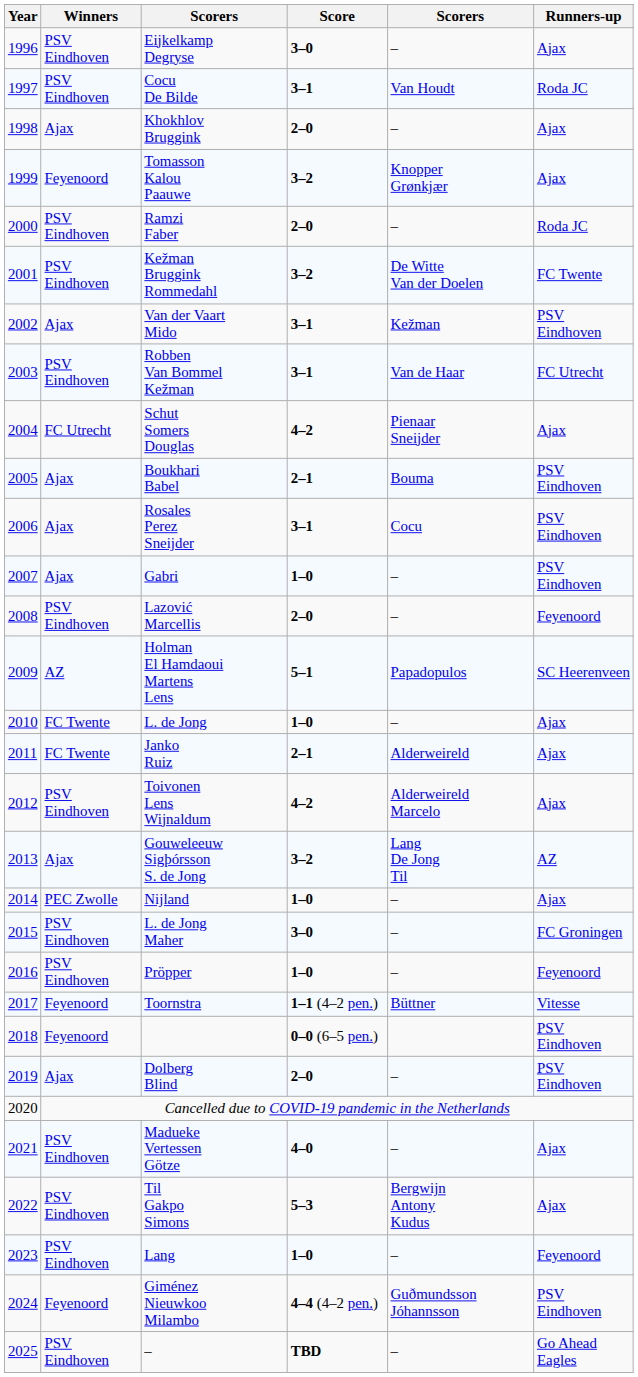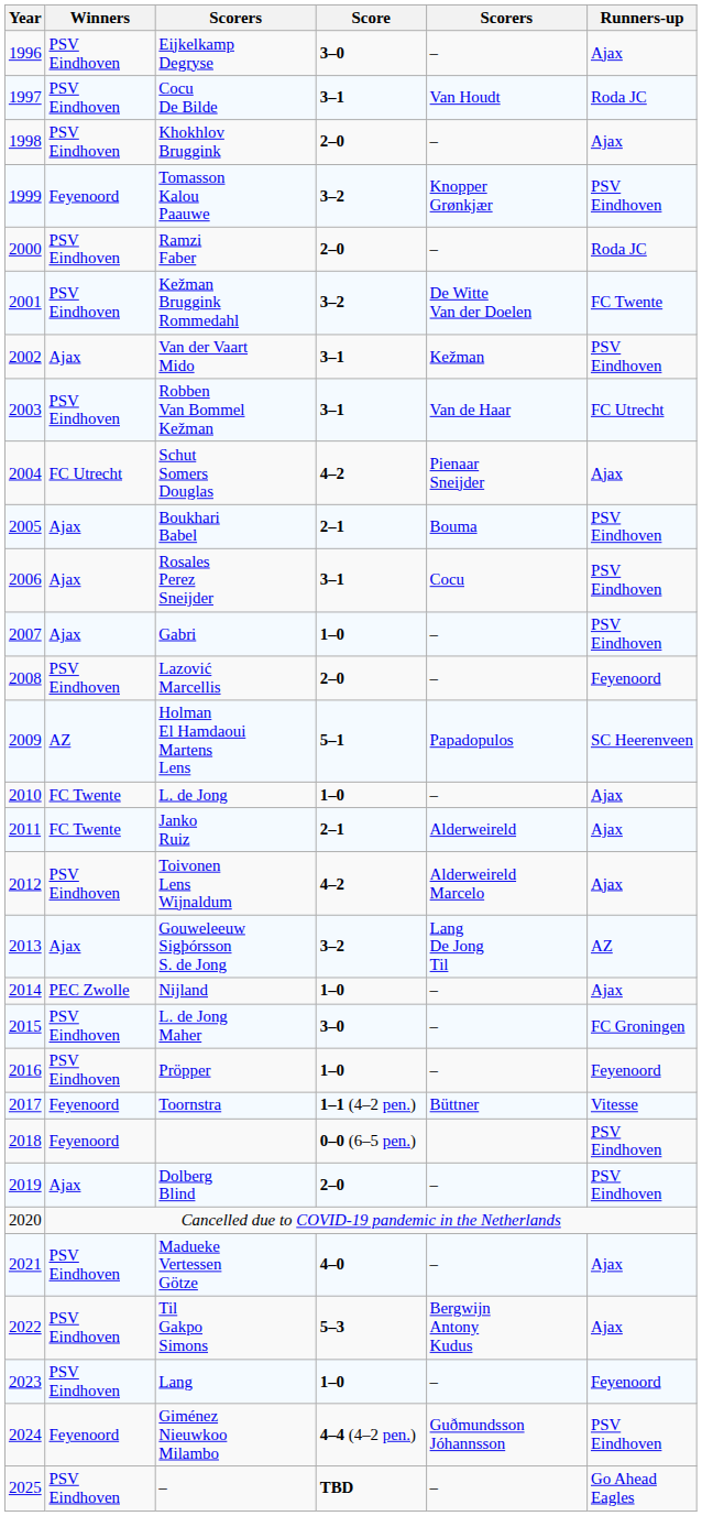 <table class="wikitable">
 <tr>
 <th width=30>Year</th>
 <th width=100>Winners</th>
 <th width=150>Scorers</th>
 <th width=100>Score</th>
 <th width=150>Scorers</th>
 <th width=100>Runners-up</th>
 </tr>
 <tr>
 <td><a href='#'>1996</a></td>
 <td><a href='#'>PSV Eindhoven</a></td>
 <td><a href='#'>Eijkelkamp</a> <br><a href='#'>Degryse</a> </td>
 <td><strong>3–0</strong></td>
 <td>–</td>
 <td><a href='#'>Ajax</a></td>
 </tr>
 <tr bgcolor=#F4FAFF>
 <td><a href='#'>1997</a></td>
 <td><a href='#'>PSV Eindhoven</a></td>
 <td><a href='#'>Cocu</a>  <br><a href='#'>De Bilde</a> </td>
 <td><strong>3–1</strong></td>
 <td><a href='#'>Van Houdt</a> </td>
 <td><a href='#'>Roda JC</a></td>
 </tr>
 <tr>
 <td><a href='#'>1998</a></td>
-<td><a href='#'>Ajax</a></td>
+<td><a href='#'>PSV Eindhoven</a></td>
 <td><a href='#'>Khokhlov</a>  <br><a href='#'>Bruggink</a> </td>
 <td><strong>2–0</strong></td>
 <td>–</td>
 <td><a href='#'>Ajax</a></td>
 </tr>
 <tr bgcolor=#F4FAFF>
 <td><a href='#'>1999</a></td>
 <td><a href='#'>Feyenoord</a></td>
 <td><a href='#'>Tomasson</a> <br><a href='#'>Kalou</a> <br><a href='#'>Paauwe</a> </td>
 <td><strong>3–2</strong></td>
 <td><a href='#'>Knopper</a> <br><a href='#'>Grønkjær</a> </td>
-<td><a href='#'>Ajax</a></td>
+<td><a href='#'>PSV Eindhoven</a></td>
 </tr>
 <tr>
 <td><a href='#'>2000</a></td>
 <td><a href='#'>PSV Eindhoven</a></td>
 <td><a href='#'>Ramzi</a> <br><a href='#'>Faber</a> </td>
 <td><strong>2–0</strong></td>
 <td>–</td>
 <td><a href='#'>Roda JC</a></td>
 </tr>
 <tr bgcolor=#F4FAFF>
 <td><a href='#'>2001</a></td>
 <td><a href='#'>PSV Eindhoven</a></td>
 <td><a href='#'>Kežman</a> <br><a href='#'>Bruggink</a> <br><a href='#'>Rommedahl</a> </td>
 <td><strong>3–2</strong></td>
 <td><a href='#'>De Witte</a> <br> <a href='#'>Van der Doelen</a> </td>
 <td><a href='#'>FC Twente</a></td>
 </tr>
 <tr>
 <td><a href='#'>2002</a></td>
 <td><a href='#'>Ajax</a></td>
 <td><a href='#'>Van der Vaart</a> <br><a href='#'>Mido</a> </td>
 <td><strong>3–1</strong></td>
 <td><a href='#'>Kežman</a> </td>
 <td><a href='#'>PSV Eindhoven</a></td>
 </tr>
 <tr bgcolor=#F4FAFF>
 <td><a href='#'>2003</a></td>
 <td><a href='#'>PSV Eindhoven</a></td>
 <td><a href='#'>Robben</a> <br><a href='#'>Van Bommel</a> <br><a href='#'>Kežman</a> </td>
 <td><strong>3–1</strong></td>
 <td><a href='#'>Van de Haar</a> </td>
 <td><a href='#'>FC Utrecht</a></td>
 </tr>
 <tr>
 <td><a href='#'>2004</a></td>
 <td><a href='#'>FC Utrecht</a></td>
 <td><a href='#'>Schut</a> <br><a href='#'>Somers</a> <br><a href='#'>Douglas</a> </td>
 <td><strong>4–2</strong></td>
 <td><a href='#'>Pienaar</a> <br><a href='#'>Sneijder</a> </td>
 <td><a href='#'>Ajax</a></td>
 </tr>
 <tr bgcolor=#F4FAFF>
 <td><a href='#'>2005</a></td>
 <td><a href='#'>Ajax</a></td>
 <td><a href='#'>Boukhari</a> <br><a href='#'>Babel</a> </td>
 <td><strong>2–1</strong></td>
 <td><a href='#'>Bouma</a> </td>
 <td><a href='#'>PSV Eindhoven</a></td>
 </tr>
 <tr>
 <td><a href='#'>2006</a></td>
 <td><a href='#'>Ajax</a></td>
 <td><a href='#'>Rosales</a> <br><a href='#'>Perez</a> <br><a href='#'>Sneijder</a> </td>
 <td><strong>3–1</strong></td>
 <td><a href='#'>Cocu</a> </td>
 <td><a href='#'>PSV Eindhoven</a></td>
 </tr>
 <tr bgcolor=#F4FAFF>
 <td><a href='#'>2007</a></td>
 <td><a href='#'>Ajax</a></td>
 <td><a href='#'>Gabri</a> </td>
 <td><strong>1–0</strong></td>
 <td>–</td>
 <td><a href='#'>PSV Eindhoven</a></td>
 </tr>
 <tr>
 <td><a href='#'>2008</a></td>
 <td><a href='#'>PSV Eindhoven</a></td>
 <td><a href='#'>Lazović</a> <br><a href='#'>Marcellis</a> </td>
 <td><strong>2–0</strong></td>
 <td>–</td>
 <td><a href='#'>Feyenoord</a></td>
 </tr>
 <tr bgcolor=#F4FAFF>
 <td><a href='#'>2009</a></td>
 <td><a href='#'>AZ</a></td>
 <td><a href='#'>Holman</a> <br><a href='#'>El Hamdaoui</a> <br><a href='#'>Martens</a> <br><a href='#'>Lens</a> </td>
 <td><strong>5–1</strong></td>
 <td><a href='#'>Papadopulos</a> </td>
 <td><a href='#'>SC Heerenveen</a></td>
 </tr>
 <tr>
 <td><a href='#'>2010</a></td>
 <td><a href='#'>FC Twente</a></td>
 <td><a href='#'>L. de Jong</a> </td>
 <td><strong>1–0</strong></td>
 <td>–</td>
 <td><a href='#'>Ajax</a></td>
 </tr>
 <tr bgcolor=#F4FAFF>
 <td><a href='#'>2011</a></td>
 <td><a href='#'>FC Twente</a></td>
 <td><a href='#'>Janko</a>  <br> <a href='#'>Ruiz</a> </td>
 <td><strong>2–1</strong></td>
 <td><a href='#'>Alderweireld</a> </td>
 <td><a href='#'>Ajax</a></td>
 </tr>
 <tr>
 <td><a href='#'>2012</a></td>
 <td><a href='#'>PSV Eindhoven</a></td>
 <td><a href='#'>Toivonen</a>  <br> <a href='#'>Lens</a> <br> <a href='#'>Wijnaldum</a> </td>
 <td><strong>4–2</strong></td>
 <td><a href='#'>Alderweireld</a> <br><a href='#'>Marcelo</a> </td>
 <td><a href='#'>Ajax</a></td>
 </tr>
 <tr bgcolor=#F4FAFF>
 <td><a href='#'>2013</a></td>
 <td><a href='#'>Ajax</a></td>
 <td><a href='#'>Gouweleeuw</a> <br><a href='#'>Sigþórsson</a> <br><a href='#'>S. de Jong</a> </td>
 <td><strong>3–2</strong> </td>
 <td><a href='#'>Lang</a><br><a href='#'>De Jong</a> <br><a href='#'>Til</a> </td>
 <td><a href='#'>AZ</a></td>
 </tr>
 <tr>
 <td><a href='#'>2014</a></td>
 <td><a href='#'>PEC Zwolle</a></td>
 <td><a href='#'>Nijland</a> </td>
 <td><strong>1–0</strong></td>
 <td>–</td>
 <td><a href='#'>Ajax</a></td>
 </tr>
 <tr bgcolor=#F4FAFF>
 <td><a href='#'>2015</a></td>
 <td><a href='#'>PSV Eindhoven</a></td>
 <td><a href='#'>L. de Jong</a> <br><a href='#'>Maher</a> </td>
 <td><strong>3–0</strong></td>
 <td>–</td>
 <td><a href='#'>FC Groningen</a></td>
 </tr>
 <tr>
 <td><a href='#'>2016</a></td>
 <td><a href='#'>PSV Eindhoven</a></td>
 <td><a href='#'>Pröpper</a> </td>
 <td><strong>1–0</strong></td>
 <td>–</td>
 <td><a href='#'>Feyenoord</a></td>
 </tr>
 <tr bgcolor=#F4FAFF>
 <td><a href='#'>2017</a></td>
 <td><a href='#'>Feyenoord</a></td>
 <td><a href='#'>Toornstra</a> </td>
 <td><strong>1–1</strong> (4–2 <a href='#'>pen.</a>)</td>
 <td><a href='#'>Büttner</a> </td>
 <td><a href='#'>Vitesse</a></td>
 </tr>
 <tr>
 <td><a href='#'>2018</a></td>
 <td><a href='#'>Feyenoord</a></td>
 <td></td>
 <td><strong>0–0</strong> (6–5 <a href='#'>pen.</a>)</td>
 <td></td>
 <td><a href='#'>PSV Eindhoven</a></td>
 </tr>
 <tr bgcolor=#F4FAFF>
 <td><a href='#'>2019</a></td>
 <td><a href='#'>Ajax</a></td>
 <td><a href='#'>Dolberg</a> <br><a href='#'>Blind</a> </td>
 <td><strong>2–0</strong></td>
 <td>–</td>
 <td><a href='#'>PSV Eindhoven</a></td>
 </tr>
 <tr>
 <td>2020</td>
 <td colspan=5 align=center><em>Cancelled due to <a href='#'>COVID-19 pandemic in the Netherlands</a></em></td>
 </tr>
 <tr bgcolor=#F4FAFF>
 <td><a href='#'>2021</a></td>
 <td><a href='#'>PSV Eindhoven</a></td>
 <td><a href='#'>Madueke</a> <br><a href='#'>Vertessen</a> <br><a href='#'>Götze</a> </td>
 <td><strong>4–0</strong></td>
 <td>–</td>
 <td><a href='#'>Ajax</a></td>
 </tr>
 <tr>
 <td><a href='#'>2022</a></td>
 <td><a href='#'>PSV Eindhoven</a></td>
 <td><a href='#'>Til</a> <br><a href='#'>Gakpo</a> <br><a href='#'>Simons</a> </td>
 <td><strong>5–3</strong></td>
 <td><a href='#'>Bergwijn</a> <br><a href='#'>Antony</a> <br><a href='#'>Kudus</a> </td>
 <td><a href='#'>Ajax</a></td>
 </tr>
 <tr bgcolor=#F4FAFF>
 <td><a href='#'>2023</a></td>
 <td><a href='#'>PSV Eindhoven</a></td>
 <td><a href='#'>Lang</a> </td>
 <td><strong>1–0</strong></td>
 <td>–</td>
 <td><a href='#'>Feyenoord</a></td>
 </tr>
 <tr>
 <td><a href='#'>2024</a></td>
 <td><a href='#'>Feyenoord</a></td>
 <td><a href='#'>Giménez</a> <br><a href='#'>Nieuwkoo</a> <br><a href='#'>Milambo</a> </td>
 <td><strong>4–4</strong> (4–2 <a href='#'>pen.</a>)</td>
 <td><a href='#'>Guðmundsson</a> <br><a href='#'>Jóhannsson</a> </td>
 <td><a href='#'>PSV Eindhoven</a></td>
 </tr>
 <tr>
 <td><a href='#'>2025</a></td>
 <td><a href='#'>PSV Eindhoven</a></td>
 <td>–</td>
 <td><strong>TBD</strong></td>
 <td>–</td>
 <td><a href='#'>Go Ahead Eagles</a></td>
 </tr>
 </table>
